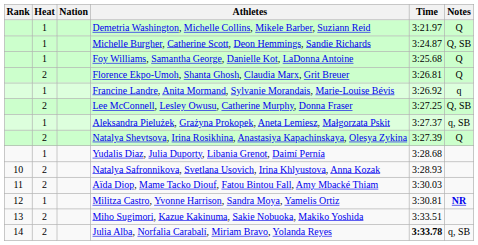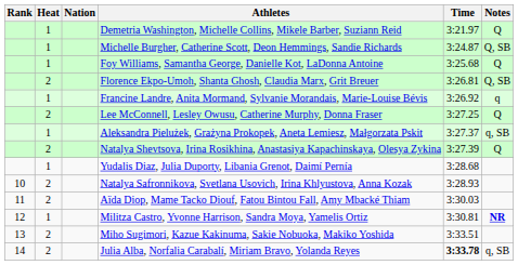 <table class="wikitable sortable" style="text-align:center">
 <tr>
 <th>Rank</th>
 <th>Heat</th>
 <th>Nation</th>
 <th>Athletes</th>
 <th>Time</th>
 <th>Notes</th>
 </tr>
 <tr bgcolor=ccffcc>
 <td></td>
 <td>1</td>
 <td align=left></td>
 <td align=left><a href='#'>Demetria Washington</a>, <a href='#'>Michelle Collins</a>, <a href='#'>Mikele Barber</a>, <a href='#'>Suziann Reid</a></td>
 <td>3:21.97</td>
 <td>Q</td>
 </tr>
 <tr bgcolor=ccffcc>
 <td></td>
 <td>1</td>
 <td align=left></td>
 <td align=left><a href='#'>Michelle Burgher</a>, <a href='#'>Catherine Scott</a>, <a href='#'>Deon Hemmings</a>, <a href='#'>Sandie Richards</a></td>
 <td>3:24.87</td>
 <td>Q, SB</td>
 </tr>
 <tr bgcolor=ccffcc>
 <td></td>
 <td>1</td>
 <td align=left></td>
 <td align=left><a href='#'>Foy Williams</a>, <a href='#'>Samantha George</a>, <a href='#'>Danielle Kot</a>, <a href='#'>LaDonna Antoine</a></td>
 <td>3:25.68</td>
 <td>Q</td>
 </tr>
 <tr bgcolor=ccffcc>
 <td></td>
 <td>2</td>
 <td align=left></td>
 <td align=left><a href='#'>Florence Ekpo-Umoh</a>, <a href='#'>Shanta Ghosh</a>, <a href='#'>Claudia Marx</a>, <a href='#'>Grit Breuer</a></td>
 <td>3:26.81</td>
-<td>Q</td>
+<td>Q, SB</td>
 </tr>
 <tr bgcolor=ddffdd>
 <td></td>
 <td>1</td>
 <td align=left></td>
 <td align=left><a href='#'>Francine Landre</a>, <a href='#'>Anita Mormand</a>, <a href='#'>Sylvanie Morandais</a>, <a href='#'>Marie-Louise Bévis</a></td>
 <td>3:26.92</td>
 <td>q</td>
 </tr>
 <tr bgcolor=ccffcc>
 <td></td>
 <td>2</td>
 <td align=left></td>
 <td align=left><a href='#'>Lee McConnell</a>, <a href='#'>Lesley Owusu</a>, <a href='#'>Catherine Murphy</a>, <a href='#'>Donna Fraser</a></td>
 <td>3:27.25</td>
-<td>Q, SB</td>
+<td>Q</td>
 </tr>
 <tr bgcolor=ddffdd>
 <td></td>
 <td>1</td>
 <td align=left></td>
 <td align=left><a href='#'>Aleksandra Pielużek</a>, <a href='#'>Grażyna Prokopek</a>, <a href='#'>Aneta Lemiesz</a>, <a href='#'>Małgorzata Pskit</a></td>
 <td>3:27.37</td>
 <td>q, SB</td>
 </tr>
 <tr bgcolor=ccffcc>
 <td></td>
 <td>2</td>
 <td align=left></td>
 <td align=left><a href='#'>Natalya Shevtsova</a>, <a href='#'>Irina Rosikhina</a>, <a href='#'>Anastasiya Kapachinskaya</a>, <a href='#'>Olesya Zykina</a></td>
 <td>3:27.39</td>
 <td>Q</td>
 </tr>
 <tr>
 <td></td>
 <td>1</td>
 <td align=left></td>
 <td align=left><a href='#'>Yudalis Diaz</a>, <a href='#'>Julia Duporty</a>, <a href='#'>Libania Grenot</a>, <a href='#'>Daimí Pernía</a></td>
 <td>3:28.68</td>
 <td></td>
 </tr>
 <tr>
 <td>10</td>
 <td>2</td>
 <td align=left></td>
 <td align=left><a href='#'>Natalya Safronnikova</a>, <a href='#'>Svetlana Usovich</a>, <a href='#'>Irina Khlyustova</a>, <a href='#'>Anna Kozak</a></td>
 <td>3:28.93</td>
 <td></td>
 </tr>
 <tr>
 <td>11</td>
 <td>2</td>
 <td align=left></td>
 <td align=left><a href='#'>Aïda Diop</a>, <a href='#'>Mame Tacko Diouf</a>, <a href='#'>Fatou Bintou Fall</a>, <a href='#'>Amy Mbacké Thiam</a></td>
 <td>3:30.03</td>
 <td></td>
 </tr>
 <tr>
 <td>12</td>
 <td>1</td>
 <td align=left></td>
 <td align=left><a href='#'>Militza Castro</a>, <a href='#'>Yvonne Harrison</a>, <a href='#'>Sandra Moya</a>, <a href='#'>Yamelis Ortiz</a></td>
 <td>3:30.81</td>
 <td><strong><a href='#'>NR</a></strong></td>
 </tr>
 <tr>
 <td>13</td>
 <td>2</td>
 <td align=left></td>
 <td align=left><a href='#'>Miho Sugimori</a>, <a href='#'>Kazue Kakinuma</a>, <a href='#'>Sakie Nobuoka</a>, <a href='#'>Makiko Yoshida</a></td>
 <td>3:33.51</td>
 <td></td>
 </tr>
 <tr>
 <td>14</td>
 <td>2</td>
 <td align=left></td>
 <td align=left><a href='#'>Julia Alba</a>, <a href='#'>Norfalia Carabalí</a>, <a href='#'>Miriam Bravo</a>, <a href='#'>Yolanda Reyes</a></td>
 <td><strong>3:33.78</strong></td>
 <td>q, SB</td>
 </tr>
 </table>
